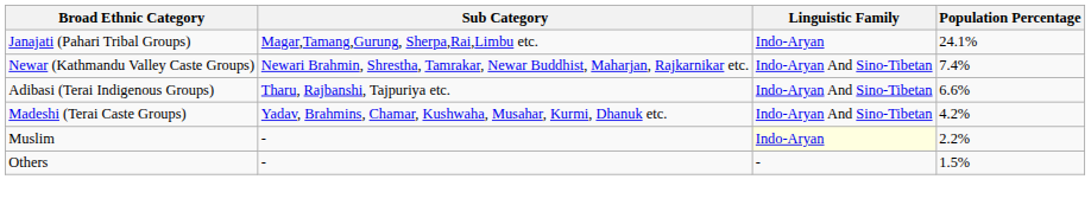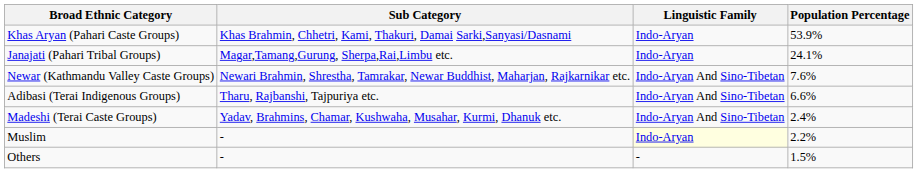 <table class="wikitable sortable collapsible" style="font-size: 90%;">
 <tr>
 <th>Broad Ethnic Category</th>
 <th>Sub Category</th>
 <th>Linguistic Family</th>
 <th>Population Percentage</th>
+</tr>
+<tr>
+<td><a href='#'>Khas Aryan</a> (Pahari Caste Groups)</td>
+<td><a href='#'>Khas Brahmin</a>, <a href='#'>Chhetri</a>, <a href='#'>Kami</a>, <a href='#'>Thakuri</a>, <a href='#'>Damai</a> <a href='#'>Sarki</a>,<a href='#'>Sanyasi/Dasnami</a></td>
+<td><a href='#'>Indo-Aryan</a></td>
+<td>53.9%</td>
 </tr>
 <tr>
 <td><a href='#'>Janajati</a>   (Pahari Tribal Groups)</td>
 <td><a href='#'>Magar</a>,<a href='#'>Tamang</a>,<a href='#'>Gurung</a>, <a href='#'>Sherpa</a>,<a href='#'>Rai</a>,<a href='#'>Limbu</a> etc.</td>
 <td><a href='#'>Indo-Aryan</a></td>
 <td>24.1%</td>
 </tr>
 <tr>
 <td><a href='#'>Newar</a> (Kathmandu Valley Caste Groups)</td>
 <td><a href='#'>Newari Brahmin</a>, <a href='#'>Shrestha</a>, <a href='#'>Tamrakar</a>, <a href='#'>Newar Buddhist</a>, <a href='#'>Maharjan</a>, <a href='#'>Rajkarnikar</a> etc.</td>
 <td><a href='#'>Indo-Aryan</a> And <a href='#'>Sino-Tibetan</a></td>
-<td>7.4%</td>
+<td>7.6%</td>
 </tr>
 <tr>
 <td>Adibasi  (Terai Indigenous Groups)</td>
 <td><a href='#'>Tharu</a>, <a href='#'>Rajbanshi</a>, Tajpuriya etc.</td>
 <td><a href='#'>Indo-Aryan</a> And <a href='#'>Sino-Tibetan</a></td>
 <td>6.6%</td>
 </tr>
 <tr>
 <td><a href='#'>Madeshi</a>  (Terai Caste Groups)</td>
 <td><a href='#'>Yadav</a>, <a href='#'>Brahmins</a>, <a href='#'>Chamar</a>, <a href='#'>Kushwaha</a>, <a href='#'>Musahar</a>, <a href='#'>Kurmi</a>, <a href='#'>Dhanuk</a> etc.</td>
 <td><a href='#'>Indo-Aryan</a> And <a href='#'>Sino-Tibetan</a></td>
-<td>4.2%</td>
+<td>2.4%</td>
 </tr>
 <tr>
 <td>Muslim</td>
 <td>-</td>
 <td style="background: lightyellow;"><a href='#'>Indo-Aryan</a></td>
 <td>2.2%</td>
 </tr>
 <tr>
 <td>Others</td>
 <td>-</td>
 <td>-</td>
 <td>1.5%</td>
 </tr>
 </table>
